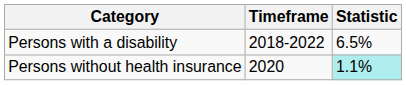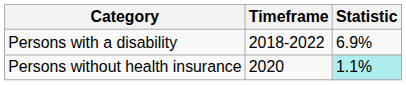 <table class="wikitable mw-collapsible">
 <tr>
 <th>Category</th>
 <th>Timeframe</th>
 <th>Statistic</th>
 </tr>
 <tr>
 <td>Persons with a disability</td>
 <td>2018-2022</td>
-<td>6.5%</td>
+<td>6.9%</td>
 </tr>
 <tr>
 <td>Persons without health insurance</td>
 <td>2020</td>
 <td style="background: paleturquoise;">1.1%</td>
 </tr>
 </table>
